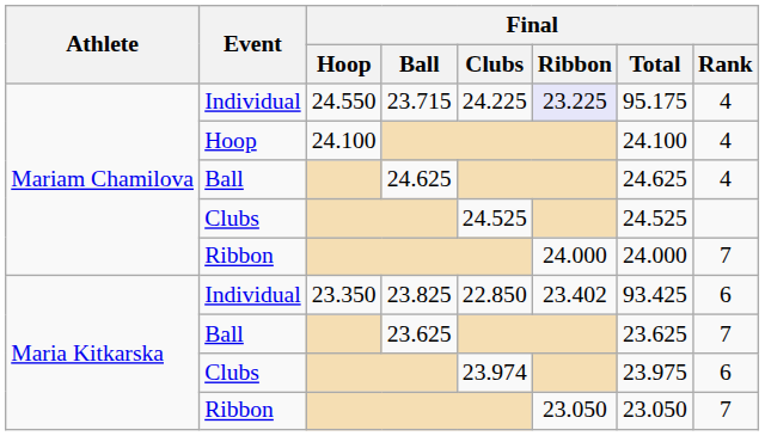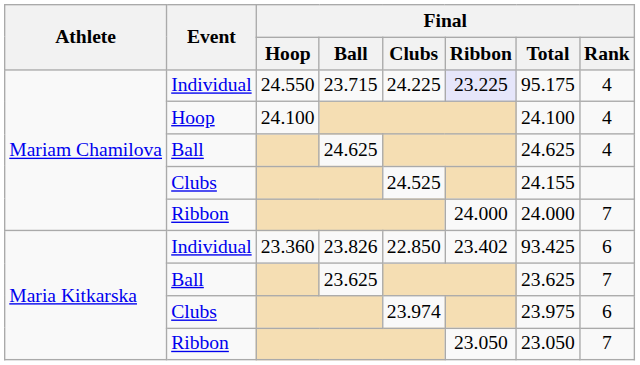 <table class="wikitable" style="font-size:90%">
 <tr>
 <th rowspan="2">Athlete</th>
 <th rowspan="2">Event</th>
 <th colspan="6">Final</th>
 </tr>
 <tr>
 <th>Hoop</th>
 <th>Ball</th>
 <th>Clubs</th>
 <th>Ribbon</th>
 <th>Total</th>
 <th>Rank</th>
 </tr>
 <tr>
 <td rowspan=5><a href='#'>Mariam Chamilova</a></td>
 <td><a href='#'>Individual</a></td>
 <td align=center>24.550</td>
 <td align=center>23.715</td>
 <td align=center>24.225</td>
 <td align=center style="background: lavender;">23.225</td>
 <td align=center>95.175</td>
 <td align=center>4</td>
 </tr>
 <tr>
 <td><a href='#'>Hoop</a></td>
 <td align=center>24.100</td>
 <td colspan=3 bgcolor=wheat></td>
 <td align=center>24.100</td>
 <td align=center>4</td>
 </tr>
 <tr>
 <td><a href='#'>Ball</a></td>
 <td bgcolor=wheat></td>
 <td align=center>24.625</td>
 <td colspan=2 bgcolor=wheat></td>
 <td align=center>24.625</td>
 <td align=center>4</td>
 </tr>
 <tr>
 <td><a href='#'>Clubs</a></td>
 <td colspan=2 bgcolor=wheat></td>
 <td align=center>24.525</td>
 <td bgcolor=wheat></td>
-<td align=center>24.525</td>
+<td align=center>24.155</td>
 <td align=center></td>
 </tr>
 <tr>
 <td><a href='#'>Ribbon</a></td>
 <td colspan=3 bgcolor=wheat></td>
 <td align=center>24.000</td>
 <td align=center>24.000</td>
 <td align=center>7</td>
 </tr>
 <tr>
 <td rowspan=4><a href='#'>Maria Kitkarska</a></td>
 <td><a href='#'>Individual</a></td>
-<td align=center>23.350</td>
-<td align=center>23.825</td>
+<td align=center>23.360</td>
+<td align=center>23.826</td>
 <td align=center>22.850</td>
 <td align=center>23.402</td>
 <td align=center>93.425</td>
 <td align=center>6</td>
 </tr>
 <tr>
 <td><a href='#'>Ball</a></td>
 <td bgcolor=wheat></td>
 <td align=center>23.625</td>
 <td colspan=2 bgcolor=wheat></td>
 <td align=center>23.625</td>
 <td align=center>7</td>
 </tr>
 <tr>
 <td><a href='#'>Clubs</a></td>
 <td colspan=2 bgcolor=wheat></td>
 <td align=center>23.974</td>
 <td bgcolor=wheat></td>
 <td align=center>23.975</td>
 <td align=center>6</td>
 </tr>
 <tr>
 <td><a href='#'>Ribbon</a></td>
 <td colspan=3 bgcolor=wheat></td>
 <td align=center>23.050</td>
 <td align=center>23.050</td>
 <td align=center>7</td>
 </tr>
 </table>
